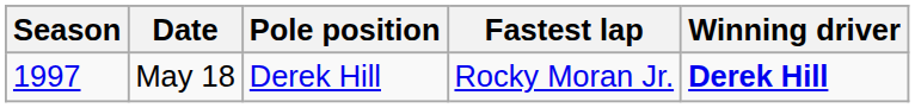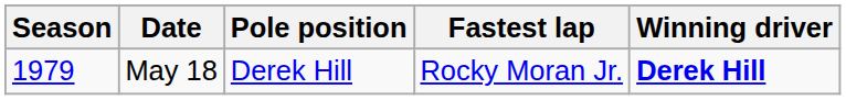 <table class="wikitable" style="font-size: 85%">
 <tr>
 <th>Season</th>
 <th>Date</th>
 <th>Pole position</th>
 <th>Fastest lap</th>
 <th>Winning driver</th>
 </tr>
 <tr>
-<td><a href='#'>1997</a></td>
+<td><a href='#'>1979</a></td>
 <td>May 18</td>
 <td> <a href='#'>Derek Hill</a></td>
 <td> <a href='#'>Rocky Moran Jr.</a></td>
 <td><strong> <a href='#'>Derek Hill</a></strong></td>
 </tr>
 </table>
